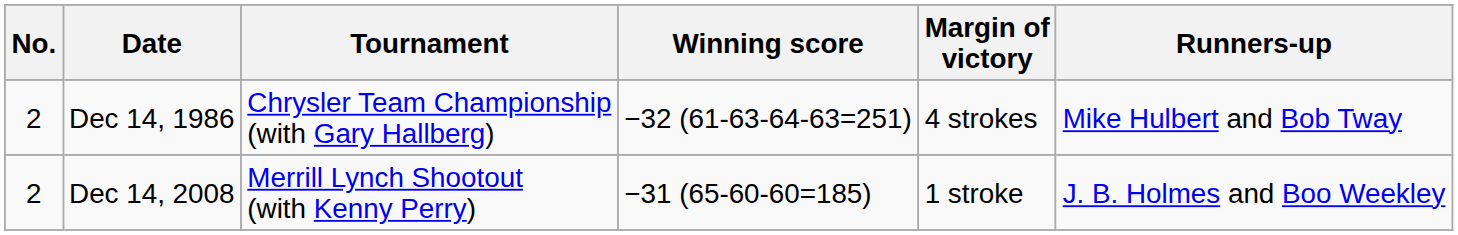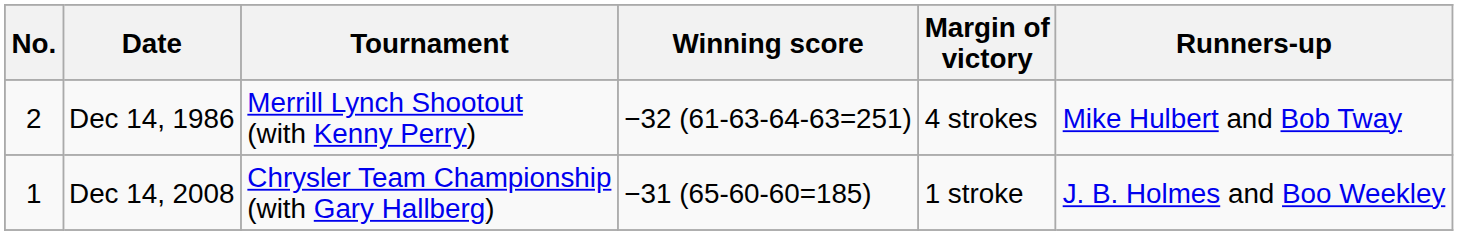 <table class="wikitable" style="font-size:95%;">
 <tr>
 <th>No.</th>
 <th>Date</th>
 <th>Tournament</th>
 <th>Winning score</th>
 <th>Margin of<br>victory</th>
 <th>Runners-up</th>
 </tr>
 <tr>
 <td align=center>2</td>
 <td align=right>Dec 14, 1986</td>
-<td><a href='#'>Chrysler Team Championship</a><br>(with  <a href='#'>Gary Hallberg</a>)</td>
+<td><a href='#'>Merrill Lynch Shootout</a><br>(with  <a href='#'>Kenny Perry</a>)</td>
 <td>−32 (61-63-64-63=251)</td>
 <td>4 strokes</td>
 <td> <a href='#'>Mike Hulbert</a> and  <a href='#'>Bob Tway</a></td>
 </tr>
 <tr>
-<td align=center>2</td>
+<td align=center>1</td>
 <td align=right>Dec 14, 2008</td>
-<td><a href='#'>Merrill Lynch Shootout</a><br>(with  <a href='#'>Kenny Perry</a>)</td>
+<td><a href='#'>Chrysler Team Championship</a><br>(with  <a href='#'>Gary Hallberg</a>)</td>
 <td>−31 (65-60-60=185)</td>
 <td>1 stroke</td>
 <td> <a href='#'>J. B. Holmes</a> and  <a href='#'>Boo Weekley</a></td>
 </tr>
 </table>
